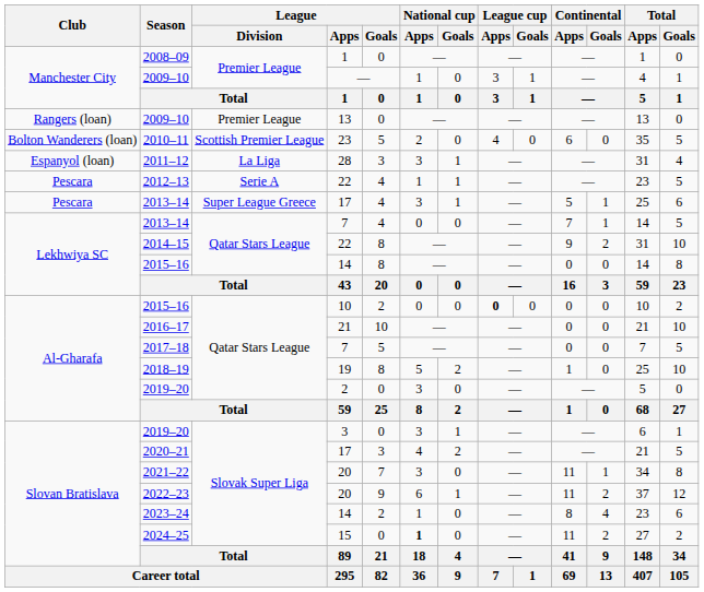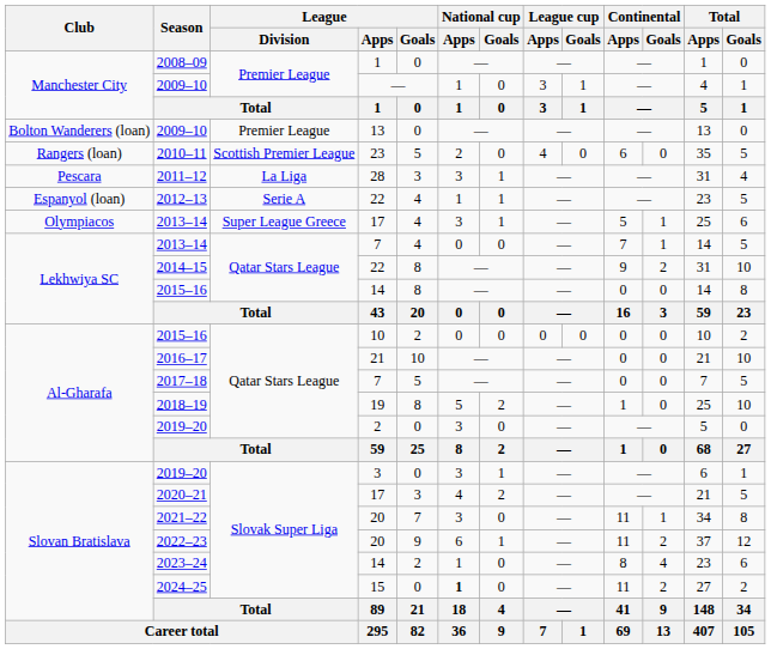 <table class=wikitable style=text-align:center>
 <tr>
 <th rowspan=2>Club</th>
 <th rowspan=2>Season</th>
 <th colspan=3>League</th>
 <th colspan=2>National cup</th>
 <th colspan=2>League cup</th>
 <th colspan=2>Continental</th>
 <th colspan=2>Total</th>
 </tr>
 <tr>
 <th>Division</th>
 <th>Apps</th>
 <th>Goals</th>
 <th>Apps</th>
 <th>Goals</th>
 <th>Apps</th>
 <th>Goals</th>
 <th>Apps</th>
 <th>Goals</th>
 <th>Apps</th>
 <th>Goals</th>
 </tr>
 <tr>
 <td rowspan="3"><a href='#'>Manchester City</a></td>
 <td><a href='#'>2008–09</a></td>
 <td rowspan="2"><a href='#'>Premier League</a></td>
 <td>1</td>
 <td>0</td>
 <td colspan="2">—</td>
 <td colspan="2">—</td>
 <td colspan="2">—</td>
 <td>1</td>
 <td>0</td>
 </tr>
 <tr>
 <td><a href='#'>2009–10</a></td>
 <td colspan="2">—</td>
 <td>1</td>
 <td>0</td>
 <td>3</td>
 <td>1</td>
 <td colspan="2">—</td>
 <td>4</td>
 <td>1</td>
 </tr>
 <tr>
 <th colspan="2">Total</th>
 <th>1</th>
 <th>0</th>
 <th>1</th>
 <th>0</th>
 <th>3</th>
 <th>1</th>
 <th colspan="2">—</th>
 <th>5</th>
 <th>1</th>
 </tr>
 <tr>
-<td><a href='#'>Rangers</a> (loan)</td>
+<td><a href='#'>Bolton Wanderers</a> (loan)</td>
 <td><a href='#'>2009–10</a></td>
 <td>Premier League</td>
 <td>13</td>
 <td>0</td>
 <td colspan="2">—</td>
 <td colspan="2">—</td>
 <td colspan="2">—</td>
 <td>13</td>
 <td>0</td>
 </tr>
 <tr>
-<td><a href='#'>Bolton Wanderers</a> (loan)</td>
+<td><a href='#'>Rangers</a> (loan)</td>
 <td><a href='#'>2010–11</a></td>
 <td><a href='#'>Scottish Premier League</a></td>
 <td>23</td>
 <td>5</td>
 <td>2</td>
 <td>0</td>
 <td>4</td>
 <td>0</td>
 <td>6</td>
 <td>0</td>
 <td>35</td>
 <td>5</td>
 </tr>
 <tr>
-<td><a href='#'>Espanyol</a> (loan)</td>
+<td><a href='#'>Pescara</a></td>
 <td><a href='#'>2011–12</a></td>
 <td><a href='#'>La Liga</a></td>
 <td>28</td>
 <td>3</td>
 <td>3</td>
 <td>1</td>
 <td colspan="2">—</td>
 <td colspan="2">—</td>
 <td>31</td>
 <td>4</td>
 </tr>
 <tr>
-<td><a href='#'>Pescara</a></td>
+<td><a href='#'>Espanyol</a> (loan)</td>
 <td><a href='#'>2012–13</a></td>
 <td><a href='#'>Serie A</a></td>
 <td>22</td>
 <td>4</td>
 <td>1</td>
 <td>1</td>
 <td colspan="2">—</td>
 <td colspan="2">—</td>
 <td>23</td>
 <td>5</td>
 </tr>
 <tr>
-<td><a href='#'>Pescara</a></td>
+<td><a href='#'>Olympiacos</a></td>
 <td><a href='#'>2013–14</a></td>
 <td><a href='#'>Super League Greece</a></td>
 <td>17</td>
 <td>4</td>
 <td>3</td>
 <td>1</td>
 <td colspan="2">—</td>
 <td>5</td>
 <td>1</td>
 <td>25</td>
 <td>6</td>
 </tr>
 <tr>
 <td rowspan="4"><a href='#'>Lekhwiya SC</a></td>
 <td><a href='#'>2013–14</a></td>
 <td rowspan="3"><a href='#'>Qatar Stars League</a></td>
 <td>7</td>
 <td>4</td>
 <td>0</td>
 <td>0</td>
 <td colspan="2">—</td>
 <td>7</td>
 <td>1</td>
 <td>14</td>
 <td>5</td>
 </tr>
 <tr>
 <td><a href='#'>2014–15</a></td>
 <td>22</td>
 <td>8</td>
 <td colspan="2">—</td>
 <td colspan="2">—</td>
 <td>9</td>
 <td>2</td>
 <td>31</td>
 <td>10</td>
 </tr>
 <tr>
 <td><a href='#'>2015–16</a></td>
 <td>14</td>
 <td>8</td>
 <td colspan="2">—</td>
 <td colspan="2">—</td>
 <td>0</td>
 <td>0</td>
 <td>14</td>
 <td>8</td>
 </tr>
 <tr>
 <th colspan="2">Total</th>
 <th>43</th>
 <th>20</th>
 <th>0</th>
 <th>0</th>
 <th colspan="2">—</th>
 <th>16</th>
 <th>3</th>
 <th>59</th>
 <th>23</th>
 </tr>
 <tr>
 <td rowspan="6"><a href='#'>Al-Gharafa</a></td>
 <td><a href='#'>2015–16</a></td>
 <td rowspan="5">Qatar Stars League</td>
 <td>10</td>
 <td>2</td>
 <td>0</td>
 <td>0</td>
-<td><strong>0</strong></td>
+<td>0</td>
 <td>0</td>
 <td>0</td>
 <td>0</td>
 <td>10</td>
 <td>2</td>
 </tr>
 <tr>
 <td><a href='#'>2016–17</a></td>
 <td>21</td>
 <td>10</td>
 <td colspan="2">—</td>
 <td colspan="2">—</td>
 <td>0</td>
 <td>0</td>
 <td>21</td>
 <td>10</td>
 </tr>
 <tr>
 <td><a href='#'>2017–18</a></td>
 <td>7</td>
 <td>5</td>
 <td colspan="2">—</td>
 <td colspan="2">—</td>
 <td>0</td>
 <td>0</td>
 <td>7</td>
 <td>5</td>
 </tr>
 <tr>
 <td><a href='#'>2018–19</a></td>
 <td>19</td>
 <td>8</td>
 <td>5</td>
 <td>2</td>
 <td colspan="2">—</td>
 <td>1</td>
 <td>0</td>
 <td>25</td>
 <td>10</td>
 </tr>
 <tr>
 <td><a href='#'>2019–20</a></td>
 <td>2</td>
 <td>0</td>
 <td>3</td>
 <td>0</td>
 <td colspan="2">—</td>
 <td colspan="2">—</td>
 <td>5</td>
 <td>0</td>
 </tr>
 <tr>
 <th colspan="2">Total</th>
 <th>59</th>
 <th>25</th>
 <th>8</th>
 <th>2</th>
 <th colspan="2">—</th>
 <th>1</th>
 <th>0</th>
 <th>68</th>
 <th>27</th>
 </tr>
 <tr>
 <td rowspan="7"><a href='#'>Slovan Bratislava</a></td>
 <td><a href='#'>2019–20</a></td>
 <td rowspan="6"><a href='#'>Slovak Super Liga</a></td>
 <td>3</td>
 <td>0</td>
 <td>3</td>
 <td>1</td>
 <td colspan="2">—</td>
 <td colspan="2">—</td>
 <td>6</td>
 <td>1</td>
 </tr>
 <tr>
 <td><a href='#'>2020–21</a></td>
 <td>17</td>
 <td>3</td>
 <td>4</td>
 <td>2</td>
 <td colspan="2">—</td>
 <td colspan="2">—</td>
 <td>21</td>
 <td>5</td>
 </tr>
 <tr>
 <td><a href='#'>2021–22</a></td>
 <td>20</td>
 <td>7</td>
 <td>3</td>
 <td>0</td>
 <td colspan="2">—</td>
 <td>11</td>
 <td>1</td>
 <td>34</td>
 <td>8</td>
 </tr>
 <tr>
 <td><a href='#'>2022–23</a></td>
 <td>20</td>
 <td>9</td>
 <td>6</td>
 <td>1</td>
 <td colspan="2">—</td>
 <td>11</td>
 <td>2</td>
 <td>37</td>
 <td>12</td>
 </tr>
 <tr>
 <td><a href='#'>2023–24</a></td>
 <td>14</td>
 <td>2</td>
 <td>1</td>
 <td>0</td>
 <td colspan="2">—</td>
 <td>8</td>
 <td>4</td>
 <td>23</td>
 <td>6</td>
 </tr>
 <tr>
 <td><a href='#'>2024–25</a></td>
 <td>15</td>
 <td>0</td>
 <td><strong>1</strong></td>
 <td>0</td>
 <td colspan="2">—</td>
 <td>11</td>
 <td>2</td>
 <td>27</td>
 <td>2</td>
 </tr>
 <tr>
 <th colspan="2">Total</th>
 <th>89</th>
 <th>21</th>
 <th>18</th>
 <th>4</th>
 <th colspan="2">—</th>
 <th>41</th>
 <th>9</th>
 <th>148</th>
 <th>34</th>
 </tr>
 <tr>
 <th colspan="3">Career total</th>
 <th>295</th>
 <th>82</th>
 <th>36</th>
 <th>9</th>
 <th>7</th>
 <th>1</th>
 <th>69</th>
 <th>13</th>
 <th>407</th>
 <th>105</th>
 </tr>
 </table>
